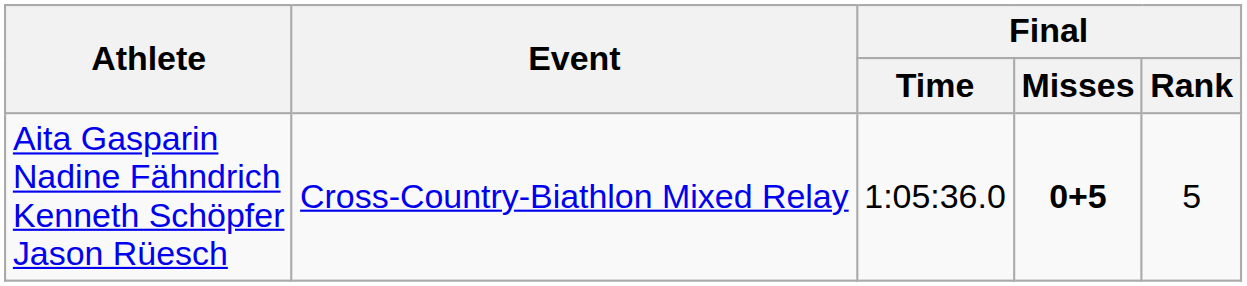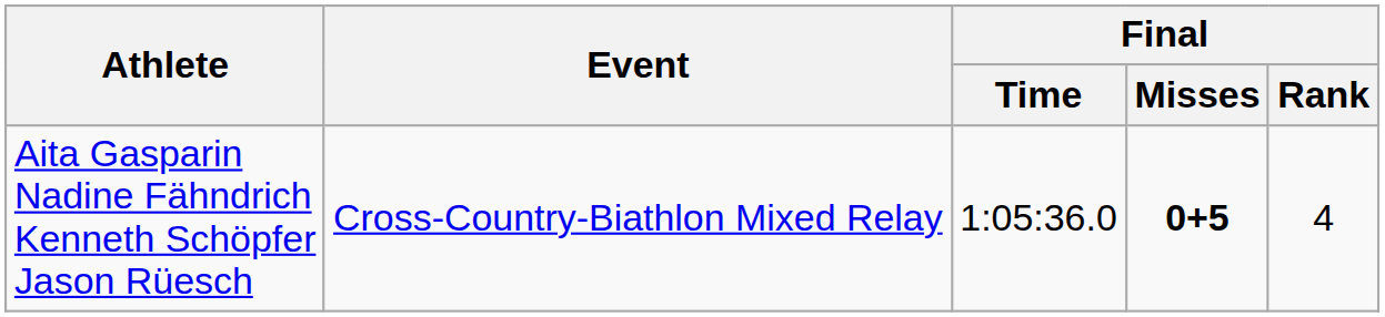 <table class="wikitable">
 <tr>
 <th rowspan="2">Athlete</th>
 <th rowspan="2">Event</th>
 <th colspan="3">Final</th>
 </tr>
 <tr>
 <th>Time</th>
 <th>Misses</th>
 <th>Rank</th>
 </tr>
 <tr>
 <td><a href='#'>Aita Gasparin</a><br><a href='#'>Nadine Fähndrich</a><br><a href='#'>Kenneth Schöpfer</a><br><a href='#'>Jason Rüesch</a></td>
 <td><a href='#'>Cross-Country-Biathlon Mixed Relay</a></td>
 <td align="center">1:05:36.0</td>
 <td align="center"><strong>0+5</strong></td>
-<td align="center">5</td>
+<td align="center">4</td>
 </tr>
 </table>
